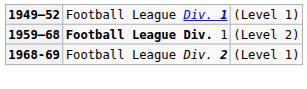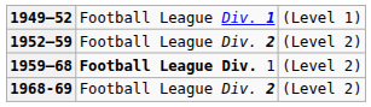 <table class="wikitable" style="float:right; margin:0 0 0.5em 1em;">
 <tr>
 <th>1949–52</th>
 <td>Football League <em><a href='#'>Div. <strong>1</strong></a></em></td>
 <td>(Level 1)</td>
+</tr>
+<tr>
+<th>1952–59</th>
+<td>Football League <em>Div. <strong>2<strong><em></td>
+<td>(Level 2)</td>
 </tr>
 <tr>
 <th>1959–68</th>
 <td><strong>Football League </em>Div. </strong>1</em></strong></strong></td>
 <td>(Level 2)</td>
 </tr>
 <tr>
 <th>1968-69</th>
 <td>Football League <em>Div. <strong>2<strong><em></td>
-<td>(Level 1)</td>
+<td>(Level 2)</td>
 </tr>
 </table>
